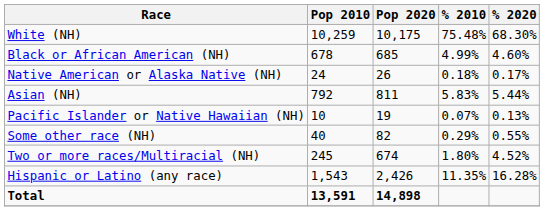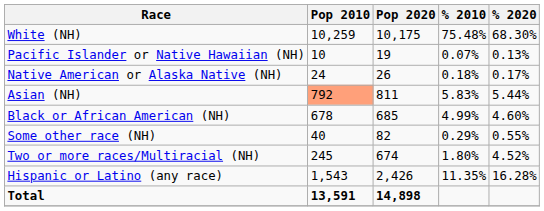 <table class="wikitable">
 <tr>
 <th>Race</th>
 <th>Pop 2010</th>
 <th>Pop 2020</th>
 <th>% 2010</th>
 <th>% 2020</th>
 </tr>
 <tr>
 <td><a href='#'>White</a> (NH)</td>
 <td>10,259</td>
 <td>10,175</td>
 <td>75.48%</td>
 <td>68.30%</td>
 </tr>
 <tr>
-<td><a href='#'>Black or African American</a> (NH)</td>
-<td>678</td>
-<td>685</td>
-<td>4.99%</td>
-<td>4.60%</td>
+<td><a href='#'>Pacific Islander</a> or <a href='#'>Native Hawaiian</a> (NH)</td>
+<td>10</td>
+<td>19</td>
+<td>0.07%</td>
+<td>0.13%</td>
 </tr>
 <tr>
 <td><a href='#'>Native American</a> or <a href='#'>Alaska Native</a> (NH)</td>
 <td>24</td>
 <td>26</td>
 <td>0.18%</td>
 <td>0.17%</td>
 </tr>
 <tr>
 <td><a href='#'>Asian</a> (NH)</td>
-<td>792</td>
+<td style="background: lightsalmon;">792</td>
 <td>811</td>
 <td>5.83%</td>
 <td>5.44%</td>
 </tr>
 <tr>
-<td><a href='#'>Pacific Islander</a> or <a href='#'>Native Hawaiian</a> (NH)</td>
-<td>10</td>
-<td>19</td>
-<td>0.07%</td>
-<td>0.13%</td>
+<td><a href='#'>Black or African American</a> (NH)</td>
+<td>678</td>
+<td>685</td>
+<td>4.99%</td>
+<td>4.60%</td>
 </tr>
 <tr>
 <td><a href='#'>Some other race</a> (NH)</td>
 <td>40</td>
 <td>82</td>
 <td>0.29%</td>
 <td>0.55%</td>
 </tr>
 <tr>
 <td><a href='#'>Two or more races/Multiracial</a> (NH)</td>
 <td>245</td>
 <td>674</td>
 <td>1.80%</td>
 <td>4.52%</td>
 </tr>
 <tr>
 <td><a href='#'>Hispanic or Latino</a> (any race)</td>
 <td>1,543</td>
 <td>2,426</td>
 <td>11.35%</td>
 <td>16.28%</td>
 </tr>
 <tr>
 <td><strong>Total</strong></td>
 <td><strong>13,591</strong></td>
 <td><strong>14,898</strong></td>
 <td></td>
 <td></td>
 </tr>
 <tr>
 </tr>
 </table>
